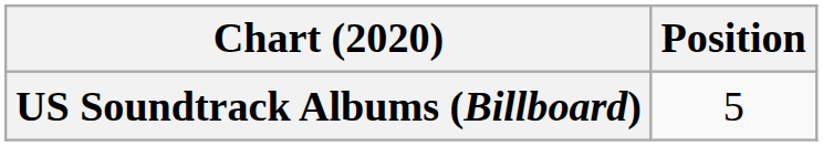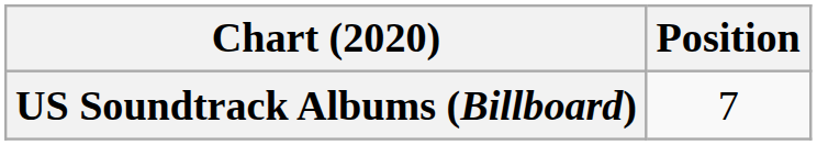 <table class="wikitable plainrowheaders" style="text-align:center">
 <tr>
 <th scope="col">Chart (2020)</th>
 <th scope="col">Position</th>
 </tr>
 <tr>
 <th scope="row">US Soundtrack Albums (<em>Billboard</em>)</th>
-<td>5</td>
+<td>7</td>
 </tr>
 </table>
